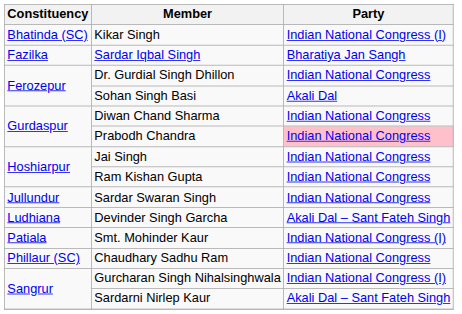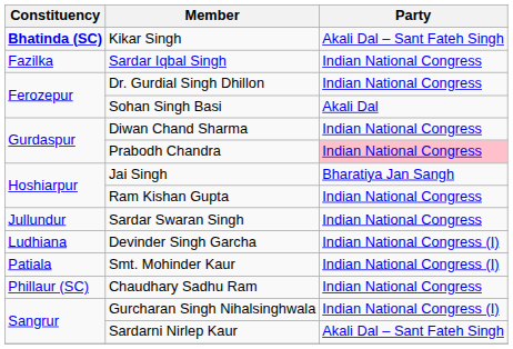 <table class="wikitable sortable">
 <tr>
 <th>Constituency</th>
 <th>Member</th>
 <th>Party</th>
 </tr>
 <tr>
-<td><a href='#'>Bhatinda (SC)</a></td>
+<td><strong><a href='#'>Bhatinda (SC)</a></strong></td>
 <td>Kikar Singh</td>
-<td><a href='#'>Indian National Congress (I)</a></td>
+<td><a href='#'>Akali Dal – Sant Fateh Singh</a></td>
 </tr>
 <tr>
 <td><a href='#'>Fazilka</a></td>
 <td><a href='#'>Sardar Iqbal Singh</a></td>
-<td><a href='#'>Bharatiya Jan Sangh</a></td>
+<td><a href='#'>Indian National Congress</a></td>
 </tr>
 <tr>
 <td rowspan=2><a href='#'>Ferozepur</a></td>
 <td>Dr. Gurdial Singh Dhillon</td>
 <td><a href='#'>Indian National Congress</a></td>
 </tr>
 <tr>
 <td>Sohan Singh Basi</td>
 <td><a href='#'>Akali Dal</a></td>
 </tr>
 <tr>
 <td rowspan=2><a href='#'>Gurdaspur</a></td>
 <td>Diwan Chand Sharma</td>
 <td><a href='#'>Indian National Congress</a></td>
 </tr>
 <tr>
 <td>Prabodh Chandra</td>
 <td style="background: pink;"><a href='#'>Indian National Congress</a></td>
 </tr>
 <tr>
 <td rowspan=2><a href='#'>Hoshiarpur</a></td>
 <td>Jai Singh</td>
-<td><a href='#'>Indian National Congress</a></td>
+<td><a href='#'>Bharatiya Jan Sangh</a></td>
 </tr>
 <tr>
 <td>Ram Kishan Gupta</td>
 <td><a href='#'>Indian National Congress</a></td>
 </tr>
 <tr>
 <td><a href='#'>Jullundur</a></td>
 <td>Sardar Swaran Singh</td>
 <td><a href='#'>Indian National Congress</a></td>
 </tr>
 <tr>
 <td><a href='#'>Ludhiana</a></td>
 <td>Devinder Singh Garcha</td>
-<td><a href='#'>Akali Dal – Sant Fateh Singh</a></td>
+<td><a href='#'>Indian National Congress (I)</a></td>
 </tr>
 <tr>
 <td><a href='#'>Patiala</a></td>
 <td>Smt. Mohinder Kaur</td>
 <td><a href='#'>Indian National Congress (I)</a></td>
 </tr>
 <tr>
 <td><a href='#'>Phillaur (SC)</a></td>
 <td>Chaudhary Sadhu Ram</td>
 <td><a href='#'>Indian National Congress</a></td>
 </tr>
 <tr>
 <td rowspan=2><a href='#'>Sangrur</a></td>
 <td>Gurcharan Singh Nihalsinghwala</td>
 <td><a href='#'>Indian National Congress (I)</a></td>
 </tr>
 <tr>
 <td>Sardarni Nirlep Kaur</td>
 <td><a href='#'>Akali Dal – Sant Fateh Singh</a></td>
 </tr>
 <tr>
 </tr>
 </table>
